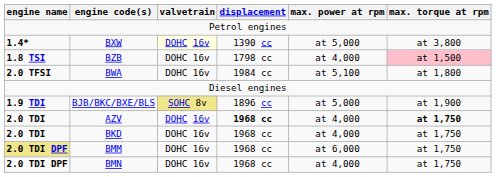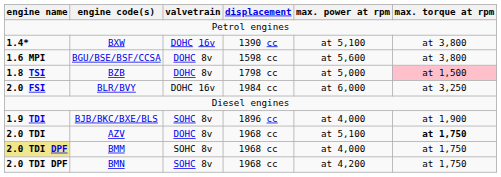 <table class="wikitable" style="text-align:center; font-size:92%;">
 <tr style="text-align:center; background:#dcdcdc; vertical-align:middle;">
 <th>engine name</th>
 <th>engine code(s)</th>
 <th>valvetrain</th>
 <th><a href='#'>displacement</a></th>
 <th>max. power at rpm</th>
 <th>max. torque at rpm</th>
 </tr>
 <tr>
 <td colspan="6" >Petrol engines</td>
 </tr>
 <tr>
 <td align="left"><strong>1.4*</strong></td>
 <td><a href='#'>BXW</a></td>
-<td style="background: lightyellow;"><a href='#'>DOHC</a> <a href='#'>16v</a></td>
+<td><a href='#'>DOHC</a> <a href='#'>16v</a></td>
 <td>1390 <a href='#'>cc</a></td>
-<td> at 5,000</td>
+<td> at 5,100</td>
+<td> at 3,800</td>
+</tr>
+<tr>
+<td align="left"><strong>1.6 MPI</strong></td>
+<td><a href='#'>BGU/BSE/BSF/CCSA</a></td>
+<td><a href='#'>DOHC</a> 8v</td>
+<td>1598 cc</td>
+<td> at 5,600</td>
 <td> at 3,800</td>
 </tr>
 <tr>
 <td align="left"><strong>1.8 <a href='#'>TSI</a></strong></td>
 <td><a href='#'>BZB</a></td>
-<td>DOHC 16v</td>
+<td><a href='#'>DOHC</a> 8v</td>
 <td>1798 cc</td>
-<td> at 4,000</td>
+<td> at 5,000</td>
 <td style="background: pink;"> at 1,500</td>
 </tr>
 <tr>
-<td align="left"><strong>2.0 TFSI</strong></td>
-<td><a href='#'>BWA</a></td>
+<td align="left"><strong>2.0 <a href='#'>FSI</a></strong></td>
+<td><a href='#'>BLR/BVY</a></td>
 <td>DOHC 16v</td>
 <td>1984 cc</td>
-<td> at 5,100</td>
-<td> at 1,800</td>
+<td> at 6,000</td>
+<td> at 3,250</td>
 </tr>
 <tr>
 <td colspan="6" >Diesel engines</td>
 </tr>
 <tr>
 <td align="left"><strong>1.9 <a href='#'>TDI</a></strong></td>
 <td><a href='#'>BJB/BKC/BXE/BLS</a></td>
-<td style="background: khaki;"><a href='#'>SOHC</a> 8v</td>
+<td><a href='#'>SOHC</a> 8v</td>
 <td>1896 <a href='#'>cc</a></td>
-<td> at 5,000</td>
+<td> at 4,000</td>
 <td> at 1,900</td>
 </tr>
 <tr>
 <td align="left"><strong>2.0 TDI</strong></td>
 <td><a href='#'>AZV</a></td>
-<td><a href='#'>DOHC</a> <a href='#'>16v</a></td>
-<td><strong>1968 cc</strong></td>
-<td> at 4,000</td>
+<td><a href='#'>DOHC</a> 8v</td>
+<td>1968 cc</td>
+<td> at 5,100</td>
 <td><strong> at 1,750</strong></td>
 </tr>
 <tr>
-<td align="left"><strong>2.0 TDI</strong></td>
-<td><a href='#'>BKD</a></td>
-<td>DOHC 16v</td>
+<td align="left" style="background: khaki;"><strong>2.0 TDI <a href='#'>DPF</a></strong></td>
+<td><a href='#'>BMM</a></td>
+<td>SOHC 8v</td>
 <td>1968 cc</td>
 <td> at 4,000</td>
 <td> at 1,750</td>
 </tr>
 <tr>
-<td align="left" style="background: khaki;"><strong>2.0 TDI <a href='#'>DPF</a></strong></td>
-<td><a href='#'>BMM</a></td>
-<td>DOHC 16v</td>
-<td>1968 cc</td>
-<td> at 6,000</td>
-<td> at 1,750</td>
-</tr>
-<tr>
 <td align="left"><strong>2.0 TDI DPF</strong></td>
 <td><a href='#'>BMN</a></td>
-<td>DOHC 16v</td>
+<td><a href='#'>SOHC</a> 8v</td>
 <td>1968 cc</td>
-<td> at 4,000</td>
+<td> at 4,200</td>
 <td> at 1,750</td>
 </tr>
 </table>
